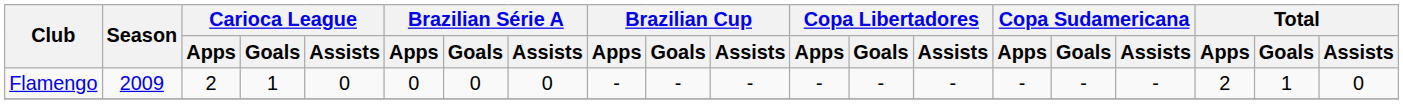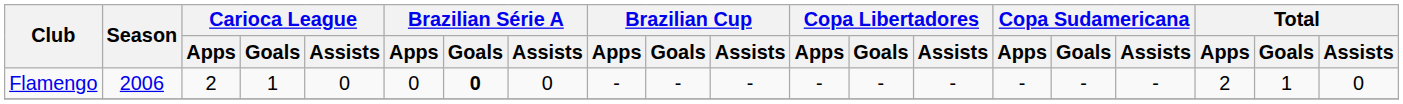 <table class="wikitable" style="text-align: center;">
 <tr>
 <th rowspan="2">Club</th>
 <th rowspan="2">Season</th>
 <th colspan="3"><a href='#'>Carioca League</a></th>
 <th colspan="3"><a href='#'>Brazilian Série A</a></th>
 <th colspan="3"><a href='#'>Brazilian Cup</a></th>
 <th colspan="3"><a href='#'>Copa Libertadores</a></th>
 <th colspan="3"><a href='#'>Copa Sudamericana</a></th>
 <th colspan="3">Total</th>
 </tr>
 <tr>
 <th>Apps</th>
 <th>Goals</th>
 <th>Assists</th>
 <th>Apps</th>
 <th>Goals</th>
 <th>Assists</th>
 <th>Apps</th>
 <th>Goals</th>
 <th>Assists</th>
 <th>Apps</th>
 <th>Goals</th>
 <th>Assists</th>
 <th>Apps</th>
 <th>Goals</th>
 <th>Assists</th>
 <th>Apps</th>
 <th>Goals</th>
 <th>Assists</th>
 </tr>
 <tr>
 <td rowspan="1" valign="top"><a href='#'>Flamengo</a></td>
-<td><a href='#'>2009</a></td>
+<td><a href='#'>2006</a></td>
 <td>2</td>
 <td>1</td>
 <td>0</td>
 <td>0</td>
-<td>0</td>
+<td><strong>0</strong></td>
 <td>0</td>
 <td>-</td>
 <td>-</td>
 <td>-</td>
 <td>-</td>
 <td>-</td>
 <td>-</td>
 <td>-</td>
 <td>-</td>
 <td>-</td>
 <td>2</td>
 <td>1</td>
 <td>0</td>
 </tr>
 <tr>
 </tr>
 </table>
